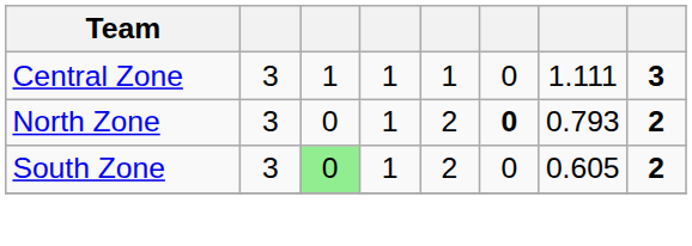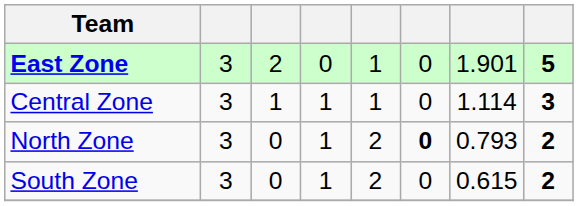 <table class="wikitable" style="text-align:center">
 <tr>
 <th style="width:120px">Team</th>
 <th style="width:25px"></th>
 <th style="width:25px"></th>
 <th style="width:25px"></th>
 <th style="width:25px"></th>
 <th style="width:25px"></th>
 <th style="width:25px"></th>
 <th style="width:25px"></th>
 </tr>
+<tr style="background:#cfc;">
+<td style="text-align:left"><strong><a href='#'>East Zone</a></strong></td>
+<td>3</td>
+<td>2</td>
+<td>0</td>
+<td>1</td>
+<td>0</td>
+<td>1.901</td>
+<td><strong>5</strong></td>
+</tr>
 <tr>
 <td style="text-align:left"><a href='#'>Central Zone</a></td>
 <td>3</td>
 <td>1</td>
 <td>1</td>
 <td>1</td>
 <td>0</td>
-<td>1.111</td>
+<td>1.114</td>
 <td><strong>3</strong></td>
 </tr>
 <tr>
 <td style="text-align:left"><a href='#'>North Zone</a></td>
 <td>3</td>
 <td>0</td>
 <td>1</td>
 <td>2</td>
 <td><strong>0</strong></td>
 <td>0.793</td>
 <td><strong>2</strong></td>
 </tr>
 <tr>
 <td style="text-align:left"><a href='#'>South Zone</a></td>
 <td>3</td>
-<td style="background: lightgreen;">0</td>
+<td>0</td>
 <td>1</td>
 <td>2</td>
 <td>0</td>
-<td>0.605</td>
+<td>0.615</td>
 <td><strong>2</strong></td>
 </tr>
 <tr>
 </tr>
 </table>
